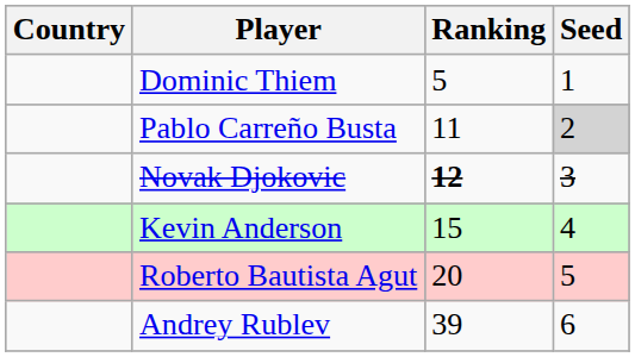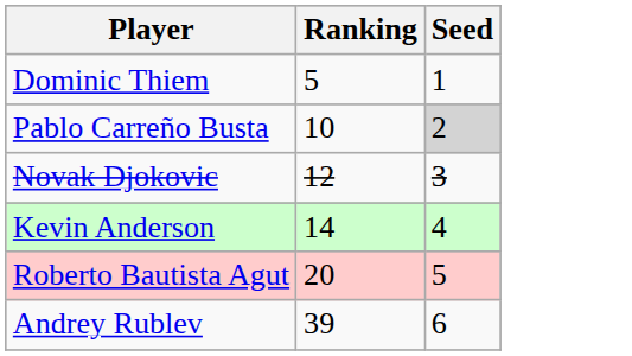 <table class="wikitable" border="1">
 <tr>
-<th>Country</th>
 <th>Player</th>
 <th>Ranking</th>
 <th>Seed</th>
 </tr>
 <tr>
-<td></td>
 <td><a href='#'>Dominic Thiem</a></td>
 <td>5</td>
 <td>1</td>
 </tr>
 <tr>
-<td></td>
 <td><a href='#'>Pablo Carreño Busta</a></td>
-<td>11</td>
+<td>10</td>
 <td style="background: lightgrey;">2</td>
 </tr>
 <tr>
-<td><s></s></td>
 <td><a href='#'><s>Novak Djokovic</s></a></td>
-<td><strong><s>12</s></strong></td>
+<td><s>12</s></td>
 <td><s>3</s></td>
 </tr>
 <tr style="background:#cfc;">
-<td></td>
 <td><a href='#'>Kevin Anderson</a></td>
-<td>15</td>
+<td>14</td>
 <td>4</td>
 </tr>
 <tr style="background:#fcc;">
-<td></td>
 <td><a href='#'>Roberto Bautista Agut</a></td>
 <td>20</td>
 <td>5</td>
 </tr>
 <tr>
-<td></td>
 <td><a href='#'>Andrey Rublev</a></td>
 <td>39</td>
 <td>6</td>
 </tr>
 </table>
